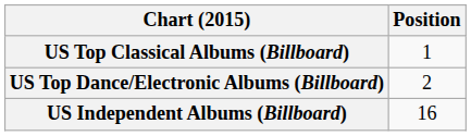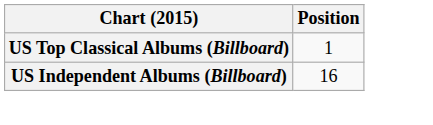 <table class="wikitable plainrowheaders sortable" style="text-align:center;">
 <tr>
 <th>Chart (2015)</th>
 <th>Position</th>
 </tr>
 <tr>
 <th scope="row">US Top Classical Albums (<em>Billboard</em>)</th>
 <td>1</td>
 </tr>
 <tr>
-<th scope="row">US Top Dance/Electronic Albums (<em>Billboard</em>)</th>
-<td>2</td>
-</tr>
-<tr>
 <th scope="row">US Independent Albums (<em>Billboard</em>)</th>
 <td>16</td>
 </tr>
 </table>
